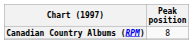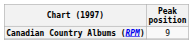 <table class="wikitable sortable plainrowheaders" style="text-align:center">
 <tr>
 <th scope="col">Chart (1997)</th>
 <th scope="col">Peak<br> position</th>
 </tr>
 <tr>
 <th scope="row">Canadian Country Albums (<em><a href='#'>RPM</a></em>)</th>
-<td>8</td>
+<td>9</td>
 </tr>
 <tr>
 </tr>
 <tr>
 </tr>
 </table>
